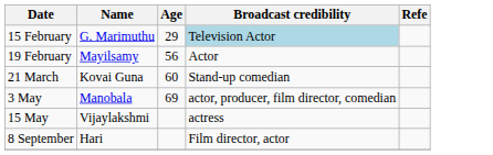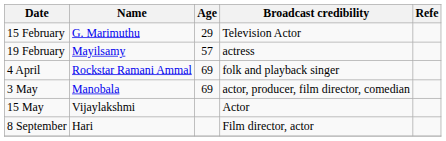 <table class="wikitable sortable">
 <tr>
 <th>Date</th>
 <th>Name</th>
 <th>Age</th>
 <th>Broadcast credibility</th>
 <th>Refe</th>
 </tr>
 <tr>
 <td>15 February</td>
 <td><a href='#'>G. Marimuthu</a></td>
 <td align=center>29</td>
-<td style="background: lightblue;">Television Actor</td>
+<td>Television Actor</td>
 <td></td>
 </tr>
 <tr>
 <td>19 February</td>
 <td><a href='#'>Mayilsamy</a></td>
-<td align=center>56</td>
-<td>Actor</td>
+<td align=center>57</td>
+<td>actress</td>
 <td></td>
 </tr>
 <tr>
-<td>21 March</td>
-<td>Kovai Guna</td>
-<td align=center>60</td>
-<td>Stand-up comedian</td>
+<td>4 April</td>
+<td><a href='#'>Rockstar Ramani Ammal</a></td>
+<td align=center>69</td>
+<td>folk and playback singer</td>
 <td></td>
 </tr>
 <tr>
 <td>3 May</td>
 <td><a href='#'>Manobala</a></td>
 <td align=center>69</td>
 <td>actor, producer, film director, comedian</td>
 <td></td>
 </tr>
 <tr>
 <td>15 May</td>
 <td>Vijaylakshmi</td>
 <td align=center></td>
-<td>actress</td>
+<td>Actor</td>
 <td></td>
 </tr>
 <tr>
 <td>8 September</td>
 <td>Hari</td>
 <td align=center></td>
 <td>Film director, actor</td>
 <td></td>
 </tr>
 <tr>
 </tr>
 </table>
